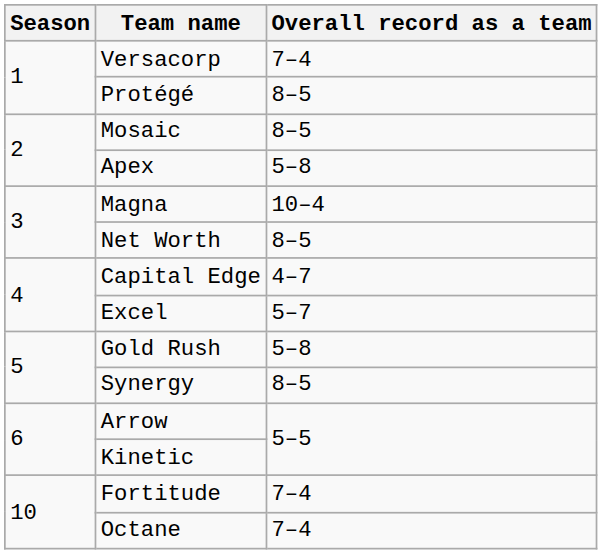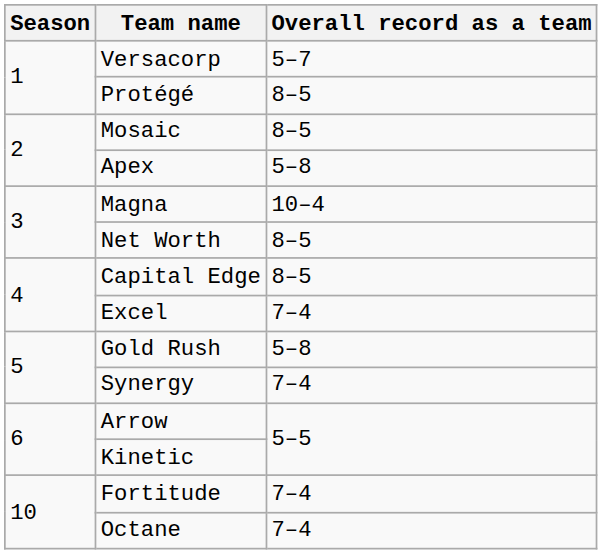 <table class="wikitable">
 <tr>
 <th>Season</th>
 <th>Team name</th>
 <th>Overall record as a team</th>
 </tr>
 <tr>
 <td rowspan=2>1</td>
 <td>Versacorp</td>
-<td>7–4</td>
+<td>5–7</td>
 </tr>
 <tr>
 <td>Protégé</td>
 <td>8–5</td>
 </tr>
 <tr>
 <td rowspan=2>2</td>
 <td>Mosaic</td>
 <td>8–5</td>
 </tr>
 <tr>
 <td>Apex</td>
 <td>5–8</td>
 </tr>
 <tr>
 <td rowspan=2>3</td>
 <td>Magna</td>
 <td>10–4</td>
 </tr>
 <tr>
 <td>Net Worth</td>
 <td>8–5</td>
 </tr>
 <tr>
 <td rowspan=2>4</td>
 <td>Capital Edge</td>
-<td>4–7</td>
+<td>8–5</td>
 </tr>
 <tr>
 <td>Excel</td>
-<td>5–7</td>
+<td>7–4</td>
 </tr>
 <tr>
 <td rowspan=2>5</td>
 <td>Gold Rush</td>
 <td>5–8</td>
 </tr>
 <tr>
 <td>Synergy</td>
-<td>8–5</td>
+<td>7–4</td>
 </tr>
 <tr>
 <td rowspan=2>6</td>
 <td>Arrow</td>
 <td rowspan=2>5–5</td>
 </tr>
 <tr>
 <td>Kinetic</td>
 </tr>
 <tr>
 <td rowspan=2>10</td>
 <td>Fortitude</td>
 <td>7–4</td>
 </tr>
 <tr>
 <td>Octane</td>
 <td>7–4</td>
 </tr>
 </table>
